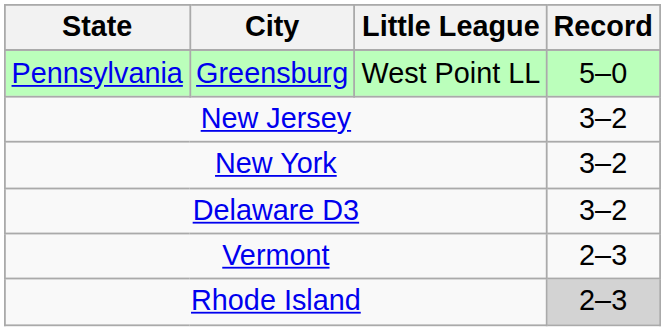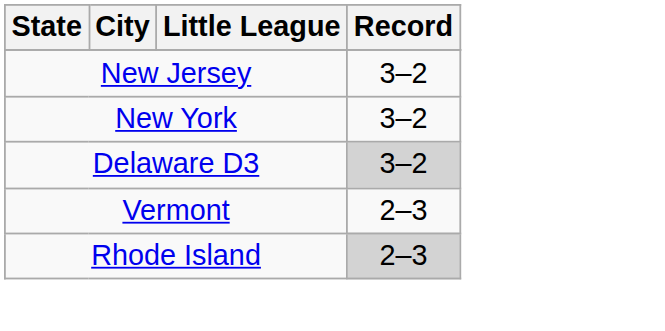 <table class="wikitable">
 <tr>
 <th>State</th>
 <th>City</th>
 <th>Little League</th>
 <th>Record</th>
 </tr>
 <tr>
-</tr>
-<tr bgcolor=#bbffbb>
-<td align=center> <a href='#'>Pennsylvania</a></td>
-<td align=center><a href='#'>Greensburg</a></td>
-<td align=center>West Point LL</td>
-<td align=center>5–0</td>
 </tr>
 <tr>
 <td colspan="3" align=center> <a href='#'>New Jersey</a></td>
 <td align=center>3–2</td>
 </tr>
 <tr>
 <td colspan="3" align=center> <a href='#'>New York</a></td>
 <td align=center>3–2</td>
 </tr>
 <tr>
 <td colspan="3" align=center> <a href='#'>Delaware D3</a></td>
-<td align=center>3–2</td>
+<td align=center style="background: lightgrey;">3–2</td>
 </tr>
 <tr>
 <td colspan="3" align=center> <a href='#'>Vermont</a></td>
 <td align=center>2–3</td>
 </tr>
 <tr>
 <td colspan="3" align=center> <a href='#'>Rhode Island</a></td>
 <td align=center style="background: lightgrey;">2–3</td>
 </tr>
 </table>
